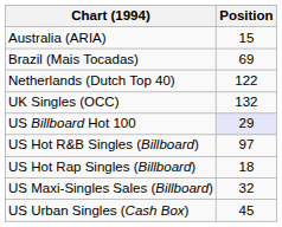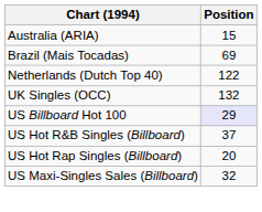 <table class="wikitable sortable">
 <tr>
 <th align="left">Chart (1994)</th>
 <th style="text-align:center;">Position</th>
 </tr>
 <tr>
 <td>Australia (ARIA)</td>
 <td style="text-align:center;">15</td>
 </tr>
 <tr>
 <td>Brazil (Mais Tocadas)</td>
 <td style="text-align:center;">69</td>
 </tr>
 <tr>
 <td>Netherlands (Dutch Top 40)</td>
 <td style="text-align:center;">122</td>
 </tr>
 <tr>
 <td>UK Singles (OCC)</td>
 <td style="text-align:center;">132</td>
 </tr>
 <tr>
 <td>US <em>Billboard</em> Hot 100</td>
 <td style="background: lavender; text-align:center;">29</td>
 </tr>
 <tr>
 <td>US Hot R&B Singles (<em>Billboard</em>)</td>
-<td style="text-align:center;">97</td>
+<td style="text-align:center;">37</td>
 </tr>
 <tr>
 <td>US Hot Rap Singles (<em>Billboard</em>)</td>
-<td style="text-align:center;">18</td>
+<td style="text-align:center;">20</td>
 </tr>
 <tr>
 <td>US Maxi-Singles Sales (<em>Billboard</em>)</td>
 <td style="text-align:center;">32</td>
 </tr>
-<tr>
-<td>US Urban Singles (<em>Cash Box</em>)</td>
-<td style="text-align:center;">45</td>
-</tr>
 </table>
